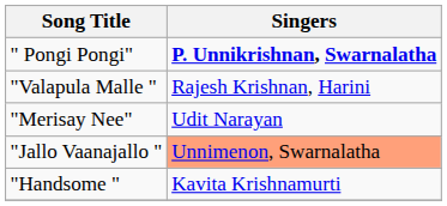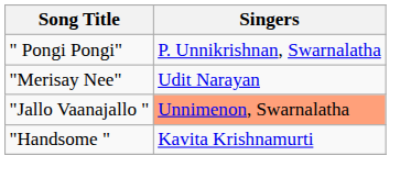 <table class="wikitable">
 <tr>
 <th>Song Title</th>
 <th>Singers</th>
 </tr>
 <tr>
 <td>" Pongi Pongi"</td>
-<td><strong><a href='#'>P. Unnikrishnan</a>, <a href='#'>Swarnalatha</a></strong></td>
-</tr>
-<tr>
-<td>"Valapula Malle "</td>
-<td><a href='#'>Rajesh Krishnan</a>, <a href='#'>Harini</a></td>
+<td><a href='#'>P. Unnikrishnan</a>, <a href='#'>Swarnalatha</a></td>
 </tr>
 <tr>
 <td>"Merisay Nee"</td>
 <td><a href='#'>Udit Narayan</a></td>
 </tr>
 <tr>
 <td>"Jallo Vaanajallo "</td>
 <td style="background: lightsalmon;"><a href='#'>Unnimenon</a>, Swarnalatha</td>
 </tr>
 <tr>
 <td>"Handsome "</td>
 <td><a href='#'>Kavita Krishnamurti</a></td>
 </tr>
 <tr>
 </tr>
 </table>
